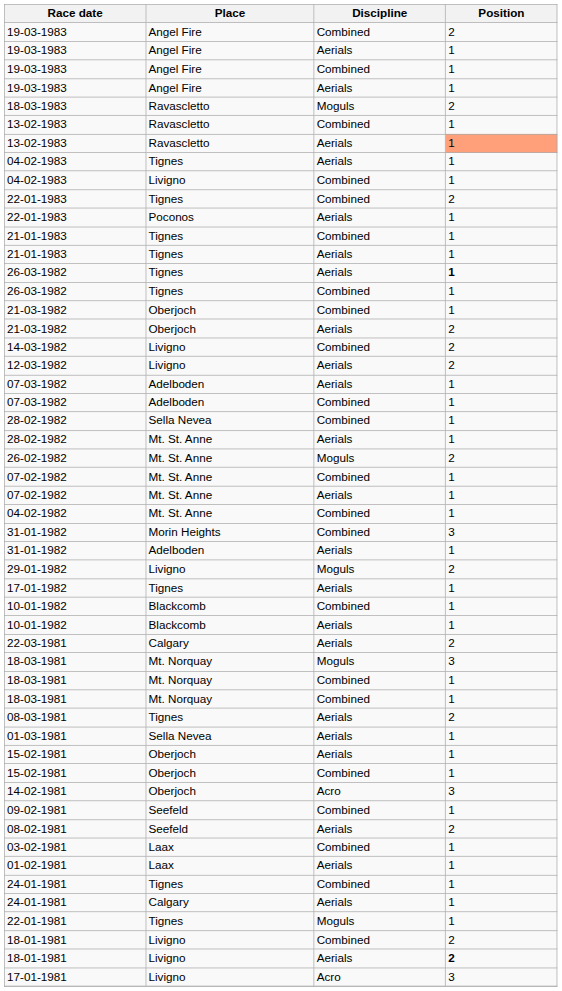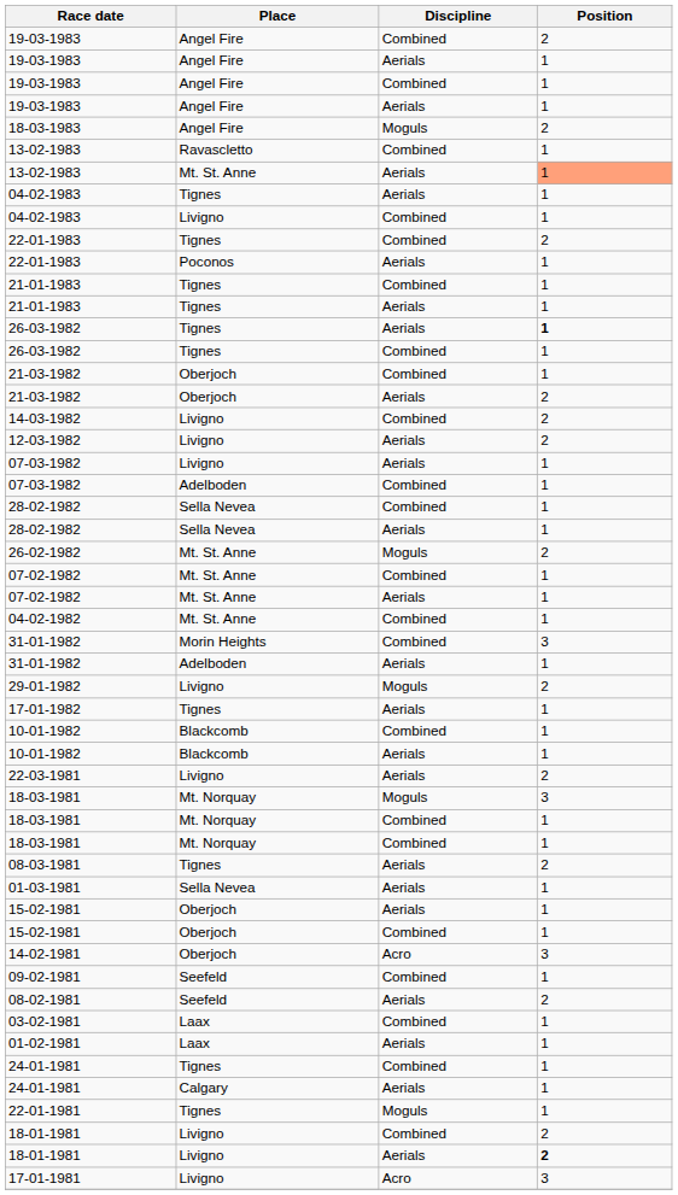 <table class="wikitable sortable" style="width: 60%; height: 200px">
 <tr>
 <th>Race date</th>
 <th>Place</th>
 <th>Discipline</th>
 <th>Position</th>
 </tr>
 <tr>
 <td>19-03-1983</td>
 <td>Angel Fire</td>
 <td>Combined</td>
 <td>2</td>
 </tr>
 <tr>
 <td>19-03-1983</td>
 <td>Angel Fire</td>
 <td>Aerials</td>
 <td>1</td>
 </tr>
 <tr>
 <td>19-03-1983</td>
 <td>Angel Fire</td>
 <td>Combined</td>
 <td>1</td>
 </tr>
 <tr>
 <td>19-03-1983</td>
 <td>Angel Fire</td>
 <td>Aerials</td>
 <td>1</td>
 </tr>
 <tr>
 <td>18-03-1983</td>
-<td>Ravascletto</td>
+<td>Angel Fire</td>
 <td>Moguls</td>
 <td>2</td>
 </tr>
 <tr>
 <td>13-02-1983</td>
 <td>Ravascletto</td>
 <td>Combined</td>
 <td>1</td>
 </tr>
 <tr>
 <td>13-02-1983</td>
-<td>Ravascletto</td>
+<td>Mt. St. Anne</td>
 <td>Aerials</td>
 <td style="background: lightsalmon;">1</td>
 </tr>
 <tr>
 <td>04-02-1983</td>
 <td>Tignes</td>
 <td>Aerials</td>
 <td>1</td>
 </tr>
 <tr>
 <td>04-02-1983</td>
 <td>Livigno</td>
 <td>Combined</td>
 <td>1</td>
 </tr>
 <tr>
 <td>22-01-1983</td>
 <td>Tignes</td>
 <td>Combined</td>
 <td>2</td>
 </tr>
 <tr>
 <td>22-01-1983</td>
 <td>Poconos</td>
 <td>Aerials</td>
 <td>1</td>
 </tr>
 <tr>
 <td>21-01-1983</td>
 <td>Tignes</td>
 <td>Combined</td>
 <td>1</td>
 </tr>
 <tr>
 <td>21-01-1983</td>
 <td>Tignes</td>
 <td>Aerials</td>
 <td>1</td>
 </tr>
 <tr>
 <td>26-03-1982</td>
 <td>Tignes</td>
 <td>Aerials</td>
 <td><strong>1</strong></td>
 </tr>
 <tr>
 <td>26-03-1982</td>
 <td>Tignes</td>
 <td>Combined</td>
 <td>1</td>
 </tr>
 <tr>
 <td>21-03-1982</td>
 <td>Oberjoch</td>
 <td>Combined</td>
 <td>1</td>
 </tr>
 <tr>
 <td>21-03-1982</td>
 <td>Oberjoch</td>
 <td>Aerials</td>
 <td>2</td>
 </tr>
 <tr>
 <td>14-03-1982</td>
 <td>Livigno</td>
 <td>Combined</td>
 <td>2</td>
 </tr>
 <tr>
 <td>12-03-1982</td>
 <td>Livigno</td>
 <td>Aerials</td>
 <td>2</td>
 </tr>
 <tr>
 <td>07-03-1982</td>
-<td>Adelboden</td>
+<td>Livigno</td>
 <td>Aerials</td>
 <td>1</td>
 </tr>
 <tr>
 <td>07-03-1982</td>
 <td>Adelboden</td>
 <td>Combined</td>
 <td>1</td>
 </tr>
 <tr>
 <td>28-02-1982</td>
 <td>Sella Nevea</td>
 <td>Combined</td>
 <td>1</td>
 </tr>
 <tr>
 <td>28-02-1982</td>
-<td>Mt. St. Anne</td>
+<td>Sella Nevea</td>
 <td>Aerials</td>
 <td>1</td>
 </tr>
 <tr>
 <td>26-02-1982</td>
 <td>Mt. St. Anne</td>
 <td>Moguls</td>
 <td>2</td>
 </tr>
 <tr>
 <td>07-02-1982</td>
 <td>Mt. St. Anne</td>
 <td>Combined</td>
 <td>1</td>
 </tr>
 <tr>
 <td>07-02-1982</td>
 <td>Mt. St. Anne</td>
 <td>Aerials</td>
 <td>1</td>
 </tr>
 <tr>
 <td>04-02-1982</td>
 <td>Mt. St. Anne</td>
 <td>Combined</td>
 <td>1</td>
 </tr>
 <tr>
 <td>31-01-1982</td>
 <td>Morin Heights</td>
 <td>Combined</td>
 <td>3</td>
 </tr>
 <tr>
 <td>31-01-1982</td>
 <td>Adelboden</td>
 <td>Aerials</td>
 <td>1</td>
 </tr>
 <tr>
 <td>29-01-1982</td>
 <td>Livigno</td>
 <td>Moguls</td>
 <td>2</td>
 </tr>
 <tr>
 <td>17-01-1982</td>
 <td>Tignes</td>
 <td>Aerials</td>
 <td>1</td>
 </tr>
 <tr>
 <td>10-01-1982</td>
 <td>Blackcomb</td>
 <td>Combined</td>
 <td>1</td>
 </tr>
 <tr>
 <td>10-01-1982</td>
 <td>Blackcomb</td>
 <td>Aerials</td>
 <td>1</td>
 </tr>
 <tr>
 <td>22-03-1981</td>
-<td>Calgary</td>
+<td>Livigno</td>
 <td>Aerials</td>
 <td>2</td>
 </tr>
 <tr>
 <td>18-03-1981</td>
 <td>Mt. Norquay</td>
 <td>Moguls</td>
 <td>3</td>
 </tr>
 <tr>
 <td>18-03-1981</td>
 <td>Mt. Norquay</td>
 <td>Combined</td>
 <td>1</td>
 </tr>
 <tr>
 <td>18-03-1981</td>
 <td>Mt. Norquay</td>
 <td>Combined</td>
 <td>1</td>
 </tr>
 <tr>
 <td>08-03-1981</td>
 <td>Tignes</td>
 <td>Aerials</td>
 <td>2</td>
 </tr>
 <tr>
 <td>01-03-1981</td>
 <td>Sella Nevea</td>
 <td>Aerials</td>
 <td>1</td>
 </tr>
 <tr>
 <td>15-02-1981</td>
 <td>Oberjoch</td>
 <td>Aerials</td>
 <td>1</td>
 </tr>
 <tr>
 <td>15-02-1981</td>
 <td>Oberjoch</td>
 <td>Combined</td>
 <td>1</td>
 </tr>
 <tr>
 <td>14-02-1981</td>
 <td>Oberjoch</td>
 <td>Acro</td>
 <td>3</td>
 </tr>
 <tr>
 <td>09-02-1981</td>
 <td>Seefeld</td>
 <td>Combined</td>
 <td>1</td>
 </tr>
 <tr>
 <td>08-02-1981</td>
 <td>Seefeld</td>
 <td>Aerials</td>
 <td>2</td>
 </tr>
 <tr>
 <td>03-02-1981</td>
 <td>Laax</td>
 <td>Combined</td>
 <td>1</td>
 </tr>
 <tr>
 <td>01-02-1981</td>
 <td>Laax</td>
 <td>Aerials</td>
 <td>1</td>
 </tr>
 <tr>
 <td>24-01-1981</td>
 <td>Tignes</td>
 <td>Combined</td>
 <td>1</td>
 </tr>
 <tr>
 <td>24-01-1981</td>
 <td>Calgary</td>
 <td>Aerials</td>
 <td>1</td>
 </tr>
 <tr>
 <td>22-01-1981</td>
 <td>Tignes</td>
 <td>Moguls</td>
 <td>1</td>
 </tr>
 <tr>
 <td>18-01-1981</td>
 <td>Livigno</td>
 <td>Combined</td>
 <td>2</td>
 </tr>
 <tr>
 <td>18-01-1981</td>
 <td>Livigno</td>
 <td>Aerials</td>
 <td><strong>2</strong></td>
 </tr>
 <tr>
 <td>17-01-1981</td>
 <td>Livigno</td>
 <td>Acro</td>
 <td>3</td>
 </tr>
 <tr>
 </tr>
 </table>
